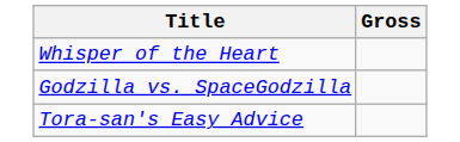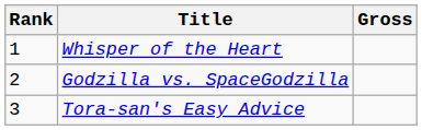 <table class="wikitable sortable" style="margin:auto; margin:auto;">
 <tr>
+<th>Rank</th>
 <th>Title</th>
 <th>Gross</th>
 </tr>
 <tr>
+<td>1</td>
 <td><em><a href='#'>Whisper of the Heart</a></em></td>
 <td></td>
 </tr>
 <tr>
+<td>2</td>
 <td><em><a href='#'>Godzilla vs. SpaceGodzilla</a></em></td>
 <td></td>
 </tr>
 <tr>
+<td>3</td>
 <td><em><a href='#'>Tora-san's Easy Advice</a></em></td>
 <td></td>
 </tr>
 </table>
